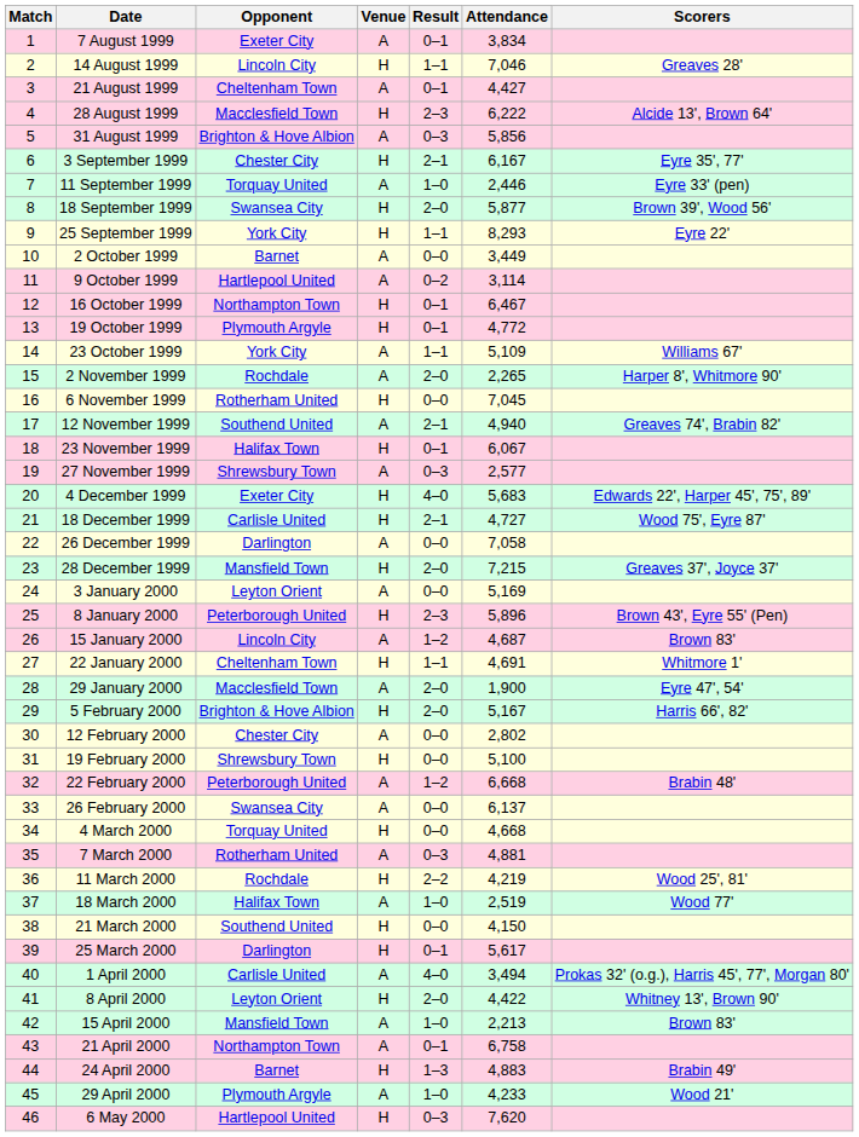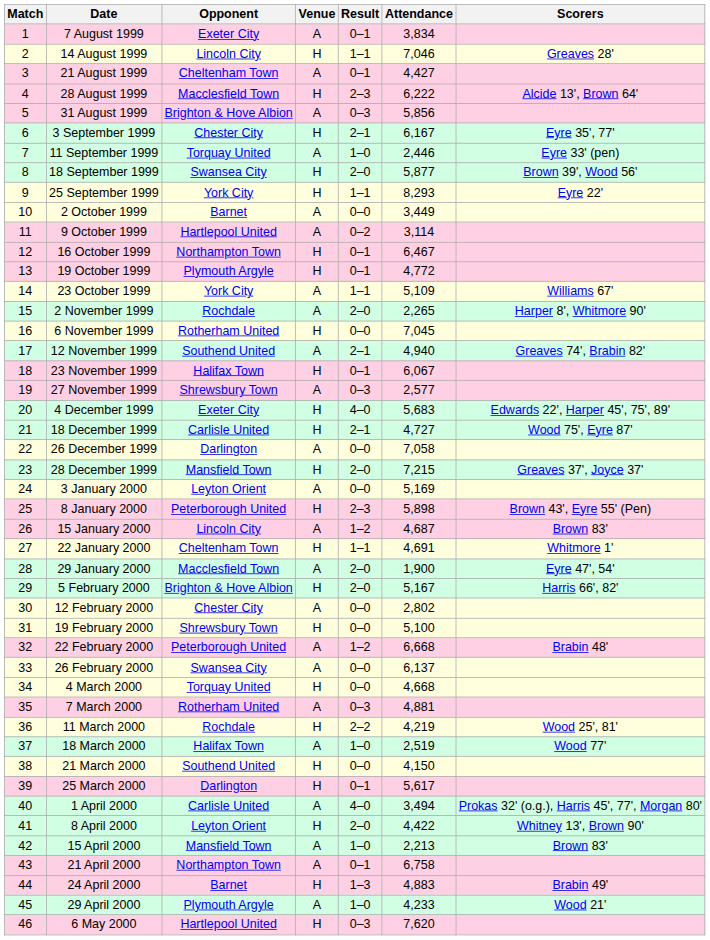 <table class="wikitable " style="font-size:100%; text-align:center">
 <tr>
 <th>Match</th>
 <th>Date</th>
 <th>Opponent</th>
 <th>Venue</th>
 <th>Result</th>
 <th>Attendance</th>
 <th>Scorers</th>
 </tr>
 <tr style="background: #ffd0e3;">
 <td>1</td>
 <td>7 August 1999</td>
 <td><a href='#'>Exeter City</a></td>
 <td>A</td>
 <td>0–1</td>
 <td>3,834</td>
 <td></td>
 </tr>
 <tr style="background: #ffffdd;">
 <td>2</td>
 <td>14 August 1999</td>
 <td><a href='#'>Lincoln City</a></td>
 <td>H</td>
 <td>1–1</td>
 <td>7,046</td>
 <td><a href='#'>Greaves</a> 28'</td>
 </tr>
 <tr style="background: #ffd0e3;">
 <td>3</td>
 <td>21 August 1999</td>
 <td><a href='#'>Cheltenham Town</a></td>
 <td>A</td>
 <td>0–1</td>
 <td>4,427</td>
 <td></td>
 </tr>
 <tr style="background: #ffd0e3;">
 <td>4</td>
 <td>28 August 1999</td>
 <td><a href='#'>Macclesfield Town</a></td>
 <td>H</td>
 <td>2–3</td>
 <td>6,222</td>
 <td><a href='#'>Alcide</a> 13', <a href='#'>Brown</a> 64'</td>
 </tr>
 <tr style="background: #ffd0e3;">
 <td>5</td>
 <td>31 August 1999</td>
 <td><a href='#'>Brighton & Hove Albion</a></td>
 <td>A</td>
 <td>0–3</td>
 <td>5,856</td>
 <td></td>
 </tr>
 <tr style="background: #d0ffe3;">
 <td>6</td>
 <td>3 September 1999</td>
 <td><a href='#'>Chester City</a></td>
 <td>H</td>
 <td>2–1</td>
 <td>6,167</td>
 <td><a href='#'>Eyre</a> 35', 77'</td>
 </tr>
 <tr style="background: #d0ffe3;">
 <td>7</td>
 <td>11 September 1999</td>
 <td><a href='#'>Torquay United</a></td>
 <td>A</td>
 <td>1–0</td>
 <td>2,446</td>
 <td><a href='#'>Eyre</a> 33' (pen)</td>
 </tr>
 <tr style="background: #d0ffe3;">
 <td>8</td>
 <td>18 September 1999</td>
 <td><a href='#'>Swansea City</a></td>
 <td>H</td>
 <td>2–0</td>
 <td>5,877</td>
 <td><a href='#'>Brown</a> 39', <a href='#'>Wood</a> 56'</td>
 </tr>
 <tr style="background: #ffffdd;">
 <td>9</td>
 <td>25 September 1999</td>
 <td><a href='#'>York City</a></td>
 <td>H</td>
 <td>1–1</td>
 <td>8,293</td>
 <td><a href='#'>Eyre</a> 22'</td>
 </tr>
 <tr style="background: #ffffdd;">
 <td>10</td>
 <td>2 October 1999</td>
 <td><a href='#'>Barnet</a></td>
 <td>A</td>
 <td>0–0</td>
 <td>3,449</td>
 <td></td>
 </tr>
 <tr style="background: #ffd0e3;">
 <td>11</td>
 <td>9 October 1999</td>
 <td><a href='#'>Hartlepool United</a></td>
 <td>A</td>
 <td>0–2</td>
 <td>3,114</td>
 <td></td>
 </tr>
 <tr style="background: #ffd0e3;">
 <td>12</td>
 <td>16 October 1999</td>
 <td><a href='#'>Northampton Town</a></td>
 <td>H</td>
 <td>0–1</td>
 <td>6,467</td>
 <td></td>
 </tr>
 <tr style="background: #ffd0e3;">
 <td>13</td>
 <td>19 October 1999</td>
 <td><a href='#'>Plymouth Argyle</a></td>
 <td>H</td>
 <td>0–1</td>
 <td>4,772</td>
 <td></td>
 </tr>
 <tr style="background: #ffffdd;">
 <td>14</td>
 <td>23 October 1999</td>
 <td><a href='#'>York City</a></td>
 <td>A</td>
 <td>1–1</td>
 <td>5,109</td>
 <td><a href='#'>Williams</a> 67'</td>
 </tr>
 <tr style="background: #d0ffe3;">
 <td>15</td>
 <td>2 November 1999</td>
 <td><a href='#'>Rochdale</a></td>
 <td>A</td>
 <td>2–0</td>
 <td>2,265</td>
 <td><a href='#'>Harper</a> 8', <a href='#'>Whitmore</a> 90'</td>
 </tr>
 <tr style="background: #ffffdd;">
 <td>16</td>
 <td>6 November 1999</td>
 <td><a href='#'>Rotherham United</a></td>
 <td>H</td>
 <td>0–0</td>
 <td>7,045</td>
 <td></td>
 </tr>
 <tr style="background: #d0ffe3;">
 <td>17</td>
 <td>12 November 1999</td>
 <td><a href='#'>Southend United</a></td>
 <td>A</td>
 <td>2–1</td>
 <td>4,940</td>
 <td><a href='#'>Greaves</a> 74', <a href='#'>Brabin</a> 82'</td>
 </tr>
 <tr style="background: #ffd0e3;">
 <td>18</td>
 <td>23 November 1999</td>
 <td><a href='#'>Halifax Town</a></td>
 <td>H</td>
 <td>0–1</td>
 <td>6,067</td>
 <td></td>
 </tr>
 <tr style="background: #ffd0e3;">
 <td>19</td>
 <td>27 November 1999</td>
 <td><a href='#'>Shrewsbury Town</a></td>
 <td>A</td>
 <td>0–3</td>
 <td>2,577</td>
 <td></td>
 </tr>
 <tr style="background: #d0ffe3;">
 <td>20</td>
 <td>4 December 1999</td>
 <td><a href='#'>Exeter City</a></td>
 <td>H</td>
 <td>4–0</td>
 <td>5,683</td>
 <td><a href='#'>Edwards</a> 22', <a href='#'>Harper</a> 45', 75', 89'</td>
 </tr>
 <tr style="background: #d0ffe3;">
 <td>21</td>
 <td>18 December 1999</td>
 <td><a href='#'>Carlisle United</a></td>
 <td>H</td>
 <td>2–1</td>
 <td>4,727</td>
 <td><a href='#'>Wood</a> 75', <a href='#'>Eyre</a> 87'</td>
 </tr>
 <tr style="background: #ffffdd;">
 <td>22</td>
 <td>26 December 1999</td>
 <td><a href='#'>Darlington</a></td>
 <td>A</td>
 <td>0–0</td>
 <td>7,058</td>
 <td></td>
 </tr>
 <tr style="background: #d0ffe3;">
 <td>23</td>
 <td>28 December 1999</td>
 <td><a href='#'>Mansfield Town</a></td>
 <td>H</td>
 <td>2–0</td>
 <td>7,215</td>
 <td><a href='#'>Greaves</a> 37', <a href='#'>Joyce</a> 37'</td>
 </tr>
 <tr style="background: #ffffdd;">
 <td>24</td>
 <td>3 January 2000</td>
 <td><a href='#'>Leyton Orient</a></td>
 <td>A</td>
 <td>0–0</td>
 <td>5,169</td>
 <td></td>
 </tr>
 <tr style="background: #ffd0e3;">
 <td>25</td>
 <td>8 January 2000</td>
 <td><a href='#'>Peterborough United</a></td>
 <td>H</td>
 <td>2–3</td>
-<td>5,896</td>
+<td>5,898</td>
 <td><a href='#'>Brown</a> 43', <a href='#'>Eyre</a> 55' (Pen)</td>
 </tr>
 <tr style="background: #ffd0e3;">
 <td>26</td>
 <td>15 January 2000</td>
 <td><a href='#'>Lincoln City</a></td>
 <td>A</td>
 <td>1–2</td>
 <td>4,687</td>
 <td><a href='#'>Brown</a> 83'</td>
 </tr>
 <tr style="background: #ffffdd;">
 <td>27</td>
 <td>22 January 2000</td>
 <td><a href='#'>Cheltenham Town</a></td>
 <td>H</td>
 <td>1–1</td>
 <td>4,691</td>
 <td><a href='#'>Whitmore</a> 1'</td>
 </tr>
 <tr style="background: #d0ffe3;">
 <td>28</td>
 <td>29 January 2000</td>
 <td><a href='#'>Macclesfield Town</a></td>
 <td>A</td>
 <td>2–0</td>
 <td>1,900</td>
 <td><a href='#'>Eyre</a> 47', 54'</td>
 </tr>
 <tr style="background: #d0ffe3;">
 <td>29</td>
 <td>5 February 2000</td>
 <td><a href='#'>Brighton & Hove Albion</a></td>
 <td>H</td>
 <td>2–0</td>
 <td>5,167</td>
 <td><a href='#'>Harris</a> 66', 82'</td>
 </tr>
 <tr style="background: #ffffdd;">
 <td>30</td>
 <td>12 February 2000</td>
 <td><a href='#'>Chester City</a></td>
 <td>A</td>
 <td>0–0</td>
 <td>2,802</td>
 <td></td>
 </tr>
 <tr style="background: #ffffdd;">
 <td>31</td>
 <td>19 February 2000</td>
 <td><a href='#'>Shrewsbury Town</a></td>
 <td>H</td>
 <td>0–0</td>
 <td>5,100</td>
 <td></td>
 </tr>
 <tr style="background: #ffd0e3;">
 <td>32</td>
 <td>22 February 2000</td>
 <td><a href='#'>Peterborough United</a></td>
 <td>A</td>
 <td>1–2</td>
 <td>6,668</td>
 <td><a href='#'>Brabin</a> 48'</td>
 </tr>
 <tr style="background: #ffffdd;">
 <td>33</td>
 <td>26 February 2000</td>
 <td><a href='#'>Swansea City</a></td>
 <td>A</td>
 <td>0–0</td>
 <td>6,137</td>
 <td></td>
 </tr>
 <tr style="background: #ffffdd;">
 <td>34</td>
 <td>4 March 2000</td>
 <td><a href='#'>Torquay United</a></td>
 <td>H</td>
 <td>0–0</td>
 <td>4,668</td>
 <td></td>
 </tr>
 <tr style="background: #ffd0e3;">
 <td>35</td>
 <td>7 March 2000</td>
 <td><a href='#'>Rotherham United</a></td>
 <td>A</td>
 <td>0–3</td>
 <td>4,881</td>
 <td></td>
 </tr>
 <tr style="background: #ffffdd;">
 <td>36</td>
 <td>11 March 2000</td>
 <td><a href='#'>Rochdale</a></td>
 <td>H</td>
 <td>2–2</td>
 <td>4,219</td>
 <td><a href='#'>Wood</a> 25', 81'</td>
 </tr>
 <tr style="background: #d0ffe3;">
 <td>37</td>
 <td>18 March 2000</td>
 <td><a href='#'>Halifax Town</a></td>
 <td>A</td>
 <td>1–0</td>
 <td>2,519</td>
 <td><a href='#'>Wood</a> 77'</td>
 </tr>
 <tr style="background: #ffffdd;">
 <td>38</td>
 <td>21 March 2000</td>
 <td><a href='#'>Southend United</a></td>
 <td>H</td>
 <td>0–0</td>
 <td>4,150</td>
 <td></td>
 </tr>
 <tr style="background: #ffd0e3;">
 <td>39</td>
 <td>25 March 2000</td>
 <td><a href='#'>Darlington</a></td>
 <td>H</td>
 <td>0–1</td>
 <td>5,617</td>
 <td></td>
 </tr>
 <tr style="background: #d0ffe3;">
 <td>40</td>
 <td>1 April 2000</td>
 <td><a href='#'>Carlisle United</a></td>
 <td>A</td>
 <td>4–0</td>
 <td>3,494</td>
 <td><a href='#'>Prokas</a> 32' (o.g.), <a href='#'>Harris</a> 45', 77', <a href='#'>Morgan</a> 80'</td>
 </tr>
 <tr style="background: #d0ffe3;">
 <td>41</td>
 <td>8 April 2000</td>
 <td><a href='#'>Leyton Orient</a></td>
 <td>H</td>
 <td>2–0</td>
 <td>4,422</td>
 <td><a href='#'>Whitney</a> 13', <a href='#'>Brown</a> 90'</td>
 </tr>
 <tr style="background: #d0ffe3;">
 <td>42</td>
 <td>15 April 2000</td>
 <td><a href='#'>Mansfield Town</a></td>
 <td>A</td>
 <td>1–0</td>
 <td>2,213</td>
 <td><a href='#'>Brown</a> 83'</td>
 </tr>
 <tr style="background: #ffd0e3;">
 <td>43</td>
 <td>21 April 2000</td>
 <td><a href='#'>Northampton Town</a></td>
 <td>A</td>
 <td>0–1</td>
 <td>6,758</td>
 <td></td>
 </tr>
 <tr style="background: #ffd0e3;">
 <td>44</td>
 <td>24 April 2000</td>
 <td><a href='#'>Barnet</a></td>
 <td>H</td>
 <td>1–3</td>
 <td>4,883</td>
 <td><a href='#'>Brabin</a> 49'</td>
 </tr>
 <tr style="background: #d0ffe3;">
 <td>45</td>
 <td>29 April 2000</td>
 <td><a href='#'>Plymouth Argyle</a></td>
 <td>A</td>
 <td>1–0</td>
 <td>4,233</td>
 <td><a href='#'>Wood</a> 21'</td>
 </tr>
 <tr style="background: #ffd0e3;">
 <td>46</td>
 <td>6 May 2000</td>
 <td><a href='#'>Hartlepool United</a></td>
 <td>H</td>
 <td>0–3</td>
 <td>7,620</td>
 <td></td>
 </tr>
 </table>
